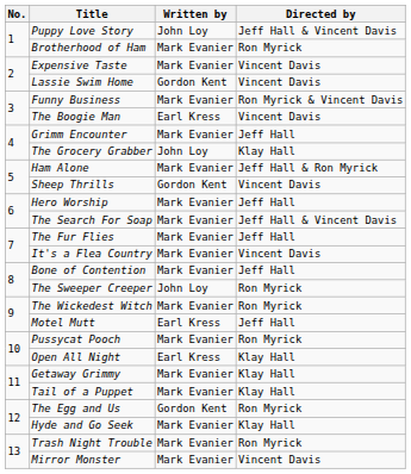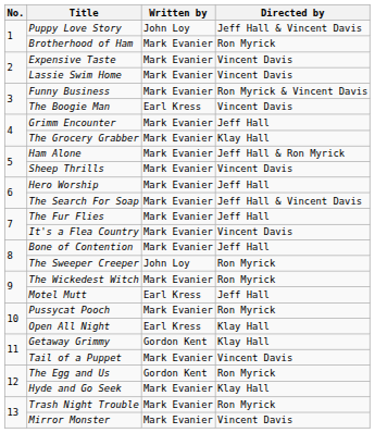 <table class="wikitable">
 <tr>
 <th>No.</th>
 <th>Title</th>
 <th>Written by</th>
 <th>Directed by</th>
 </tr>
 <tr>
 <td rowspan="2">1</td>
 <td><em>Puppy Love Story</em></td>
 <td>John Loy</td>
 <td>Jeff Hall & Vincent Davis</td>
 </tr>
 <tr>
 <td><em>Brotherhood of Ham</em></td>
 <td>Mark Evanier</td>
 <td>Ron Myrick</td>
 </tr>
 <tr>
 <td rowspan="2">2</td>
 <td><em>Expensive Taste</em></td>
 <td>Mark Evanier</td>
 <td>Vincent Davis</td>
 </tr>
 <tr>
 <td><em>Lassie Swim Home</em></td>
-<td>Gordon Kent</td>
+<td>Mark Evanier</td>
 <td>Vincent Davis</td>
 </tr>
 <tr>
 <td rowspan="2">3</td>
 <td><em>Funny Business</em></td>
 <td>Mark Evanier</td>
 <td>Ron Myrick & Vincent Davis</td>
 </tr>
 <tr>
 <td><em>The Boogie Man</em></td>
 <td>Earl Kress</td>
 <td>Vincent Davis</td>
 </tr>
 <tr>
 <td rowspan="2">4</td>
 <td><em>Grimm Encounter</em></td>
 <td>Mark Evanier</td>
 <td>Jeff Hall</td>
 </tr>
 <tr>
 <td><em>The Grocery Grabber</em></td>
-<td>John Loy</td>
+<td>Mark Evanier</td>
 <td>Klay Hall</td>
 </tr>
 <tr>
 <td rowspan="2">5</td>
 <td><em>Ham Alone</em></td>
 <td>Mark Evanier</td>
 <td>Jeff Hall & Ron Myrick</td>
 </tr>
 <tr>
 <td><em>Sheep Thrills</em></td>
-<td>Gordon Kent</td>
+<td>Mark Evanier</td>
 <td>Vincent Davis</td>
 </tr>
 <tr>
 <td rowspan="2">6</td>
 <td><em>Hero Worship</em></td>
 <td>Mark Evanier</td>
 <td>Jeff Hall</td>
 </tr>
 <tr>
 <td><em>The Search For Soap</em></td>
 <td>Mark Evanier</td>
 <td>Jeff Hall & Vincent Davis</td>
 </tr>
 <tr>
 <td rowspan="2">7</td>
 <td><em>The Fur Flies</em></td>
 <td>Mark Evanier</td>
 <td>Jeff Hall</td>
 </tr>
 <tr>
 <td><em>It's a Flea Country</em></td>
 <td>Mark Evanier</td>
 <td>Vincent Davis</td>
 </tr>
 <tr>
 <td rowspan="2">8</td>
 <td><em>Bone of Contention</em></td>
 <td>Mark Evanier</td>
 <td>Jeff Hall</td>
 </tr>
 <tr>
 <td><em>The Sweeper Creeper</em></td>
 <td>John Loy</td>
 <td>Ron Myrick</td>
 </tr>
 <tr>
 <td rowspan="2">9</td>
 <td><em>The Wickedest Witch</em></td>
 <td>Mark Evanier</td>
 <td>Ron Myrick</td>
 </tr>
 <tr>
 <td><em>Motel Mutt</em></td>
 <td>Earl Kress</td>
 <td>Jeff Hall</td>
 </tr>
 <tr>
 <td rowspan="2">10</td>
 <td><em>Pussycat Pooch</em></td>
 <td>Mark Evanier</td>
 <td>Ron Myrick</td>
 </tr>
 <tr>
 <td><em>Open All Night</em></td>
 <td>Earl Kress</td>
 <td>Klay Hall</td>
 </tr>
 <tr>
 <td rowspan="2">11</td>
 <td><em>Getaway Grimmy</em></td>
-<td>Mark Evanier</td>
+<td>Gordon Kent</td>
 <td>Klay Hall</td>
 </tr>
 <tr>
 <td><em>Tail of a Puppet</em></td>
 <td>Mark Evanier</td>
-<td>Klay Hall</td>
+<td>Vincent Davis</td>
 </tr>
 <tr>
 <td rowspan="2">12</td>
 <td><em>The Egg and Us</em></td>
 <td>Gordon Kent</td>
 <td>Ron Myrick</td>
 </tr>
 <tr>
 <td><em>Hyde and Go Seek</em></td>
 <td>Mark Evanier</td>
 <td>Klay Hall</td>
 </tr>
 <tr>
 <td rowspan="2">13</td>
 <td><em>Trash Night Trouble</em></td>
 <td>Mark Evanier</td>
 <td>Ron Myrick</td>
 </tr>
 <tr>
 <td><em>Mirror Monster</em></td>
 <td>Mark Evanier</td>
 <td>Vincent Davis</td>
 </tr>
 </table>
